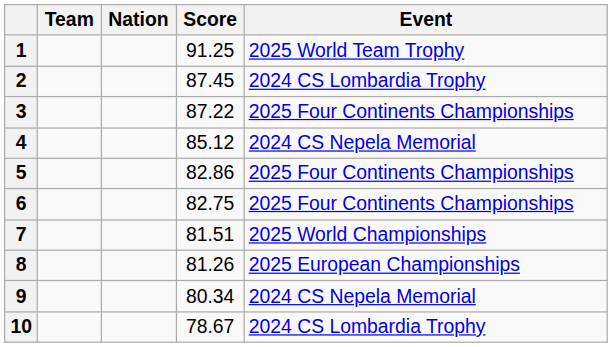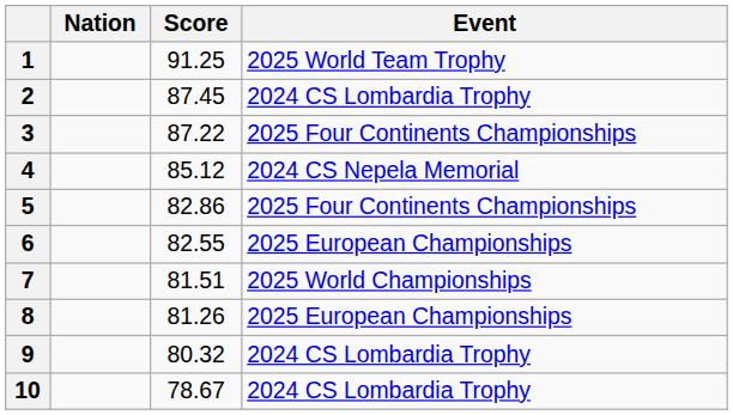 <table class="wikitable unsortable" style="text-align:left; width:80%">
 <tr>
 <th scope="col"></th>
-<th scope="col">Team</th>
 <th scope="col">Nation</th>
 <th scope="col">Score</th>
 <th scope="col">Event</th>
 </tr>
 <tr>
 <th scope="row">1</th>
 <td></td>
-<td></td>
 <td style="text-align:center">91.25</td>
 <td><a href='#'>2025 World Team Trophy</a></td>
 </tr>
 <tr>
 <th scope="row">2</th>
-<td></td>
 <td></td>
 <td style="text-align:center">87.45</td>
 <td><a href='#'>2024 CS Lombardia Trophy</a></td>
 </tr>
 <tr>
 <th scope="row">3</th>
 <td></td>
-<td></td>
 <td style="text-align:center">87.22</td>
 <td><a href='#'>2025 Four Continents Championships</a></td>
 </tr>
 <tr>
 <th scope="row">4</th>
-<td></td>
 <td></td>
 <td style="text-align:center">85.12</td>
 <td><a href='#'>2024 CS Nepela Memorial</a></td>
 </tr>
 <tr>
 <th scope="row">5</th>
 <td></td>
-<td></td>
 <td style="text-align:center">82.86</td>
 <td><a href='#'>2025 Four Continents Championships</a></td>
 </tr>
 <tr>
 <th scope="row">6</th>
 <td></td>
-<td></td>
-<td style="text-align:center">82.75</td>
-<td><a href='#'>2025 Four Continents Championships</a></td>
+<td style="text-align:center">82.55</td>
+<td><a href='#'>2025 European Championships</a></td>
 </tr>
 <tr>
 <th scope="row">7</th>
-<td></td>
 <td></td>
 <td style="text-align:center">81.51</td>
 <td><a href='#'>2025 World Championships</a></td>
 </tr>
 <tr>
 <th scope="row">8</th>
 <td></td>
-<td></td>
 <td style="text-align:center">81.26</td>
 <td><a href='#'>2025 European Championships</a></td>
 </tr>
 <tr>
 <th scope="row">9</th>
 <td></td>
-<td></td>
-<td style="text-align:center">80.34</td>
-<td><a href='#'>2024 CS Nepela Memorial</a></td>
+<td style="text-align:center">80.32</td>
+<td><a href='#'>2024 CS Lombardia Trophy</a></td>
 </tr>
 <tr>
 <th scope="row">10</th>
-<td></td>
 <td></td>
 <td style="text-align:center">78.67</td>
 <td><a href='#'>2024 CS Lombardia Trophy</a></td>
 </tr>
 </table>
